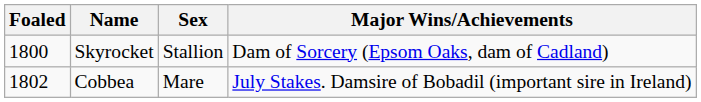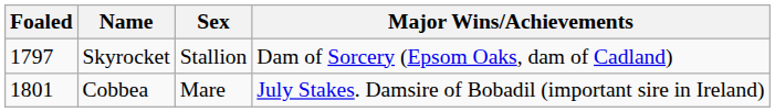 <table class="wikitable">
 <tr>
 <th>Foaled</th>
 <th>Name</th>
 <th>Sex</th>
 <th>Major Wins/Achievements</th>
 </tr>
 <tr>
-<td>1800</td>
+<td>1797</td>
 <td>Skyrocket</td>
 <td>Stallion</td>
 <td>Dam of <a href='#'>Sorcery</a> (<a href='#'>Epsom Oaks</a>, dam of <a href='#'>Cadland</a>)</td>
 </tr>
 <tr>
-<td>1802</td>
+<td>1801</td>
 <td>Cobbea</td>
 <td>Mare</td>
 <td><a href='#'>July Stakes</a>. Damsire of Bobadil (important sire in Ireland)</td>
 </tr>
 </table>
